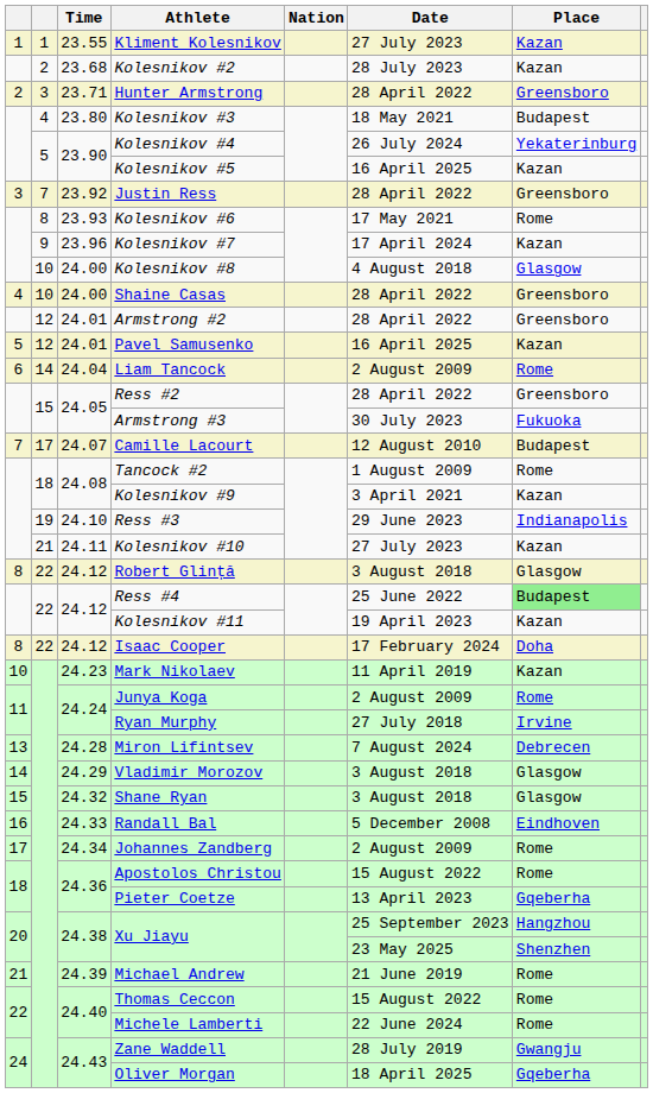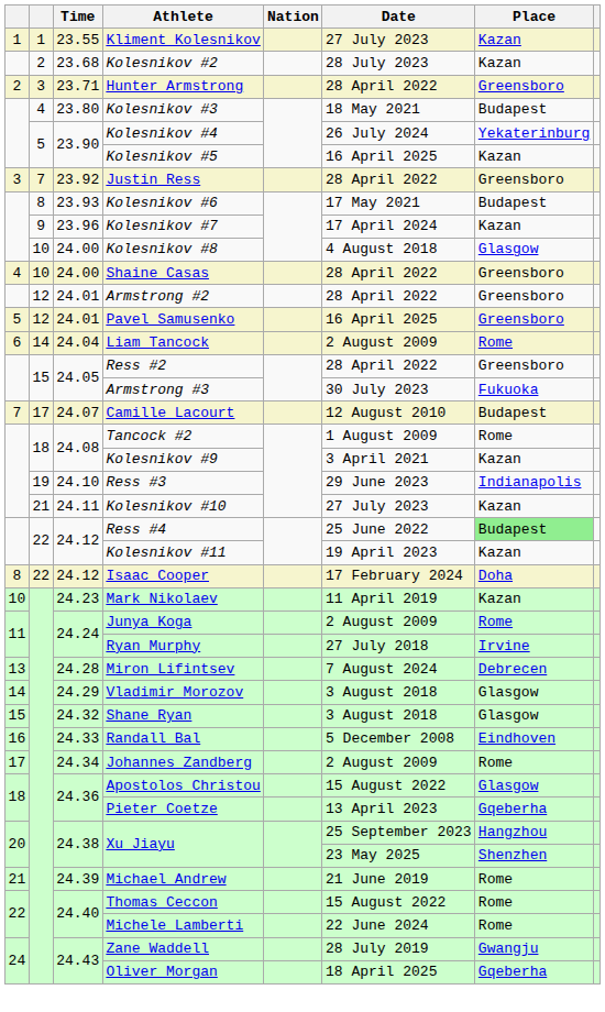 <table class="wikitable sortable">
 <tr>
 <th></th>
 <th></th>
 <th>Time</th>
 <th>Athlete</th>
 <th>Nation</th>
 <th>Date</th>
 <th>Place</th>
 <th class="unsortable"></th>
 </tr>
 <tr bgcolor=f6F5CE>
 <td align=center>1</td>
 <td align=center>1</td>
 <td>23.55</td>
 <td><a href='#'>Kliment Kolesnikov</a></td>
 <td></td>
 <td>27 July 2023</td>
 <td><a href='#'>Kazan</a></td>
 <td></td>
 </tr>
 <tr>
 <td></td>
 <td align=center>2</td>
 <td>23.68</td>
 <td><em>Kolesnikov #2</em></td>
 <td></td>
 <td>28 July 2023</td>
 <td>Kazan</td>
 <td></td>
 </tr>
 <tr bgcolor=f6F5CE>
 <td align=center>2</td>
 <td align=center>3</td>
 <td>23.71</td>
 <td><a href='#'>Hunter Armstrong</a></td>
 <td></td>
 <td>28 April 2022</td>
 <td><a href='#'>Greensboro</a></td>
 <td></td>
 </tr>
 <tr>
 <td rowspan="3"></td>
 <td align=center>4</td>
 <td>23.80</td>
 <td><em>Kolesnikov #3</em></td>
 <td rowspan="3"></td>
 <td>18 May 2021</td>
 <td>Budapest</td>
 <td></td>
 </tr>
 <tr>
 <td rowspan="2" align=center>5</td>
 <td rowspan="2">23.90</td>
 <td><em>Kolesnikov #4</em></td>
 <td>26 July 2024</td>
 <td><a href='#'>Yekaterinburg</a></td>
 <td></td>
 </tr>
 <tr>
 <td><em>Kolesnikov #5</em></td>
 <td>16 April 2025</td>
 <td>Kazan</td>
 <td></td>
 </tr>
 <tr bgcolor=f6F5CE>
 <td align=center>3</td>
 <td align=center>7</td>
 <td>23.92</td>
 <td><a href='#'>Justin Ress</a></td>
 <td></td>
 <td>28 April 2022</td>
 <td>Greensboro</td>
 <td></td>
 </tr>
 <tr>
 <td rowspan="3"></td>
 <td align=center>8</td>
 <td>23.93</td>
 <td><em>Kolesnikov #6</em></td>
 <td rowspan="3"></td>
 <td>17 May 2021</td>
-<td>Rome</td>
+<td>Budapest</td>
 <td></td>
 </tr>
 <tr>
 <td align=center>9</td>
 <td>23.96</td>
 <td><em>Kolesnikov #7</em></td>
 <td>17 April 2024</td>
 <td>Kazan</td>
 <td></td>
 </tr>
 <tr>
 <td align=center>10</td>
 <td>24.00</td>
 <td><em>Kolesnikov #8</em></td>
 <td>4 August 2018</td>
 <td><a href='#'>Glasgow</a></td>
 <td></td>
 </tr>
 <tr bgcolor=f6F5CE>
 <td align=center>4</td>
 <td align=center>10</td>
 <td>24.00</td>
 <td><a href='#'>Shaine Casas</a></td>
 <td></td>
 <td>28 April 2022</td>
 <td>Greensboro</td>
 <td></td>
 </tr>
 <tr>
 <td></td>
 <td align=center>12</td>
 <td>24.01</td>
 <td><em>Armstrong #2</em></td>
 <td></td>
 <td>28 April 2022</td>
 <td>Greensboro</td>
 <td></td>
 </tr>
 <tr bgcolor=f6F5CE>
 <td align=center>5</td>
 <td align=center>12</td>
 <td>24.01</td>
 <td><a href='#'>Pavel Samusenko</a></td>
 <td></td>
 <td>16 April 2025</td>
-<td>Kazan</td>
+<td><a href='#'>Greensboro</a></td>
 <td></td>
 </tr>
 <tr bgcolor=f6F5CE>
 <td align=center>6</td>
 <td align=center>14</td>
 <td>24.04</td>
 <td><a href='#'>Liam Tancock</a></td>
 <td></td>
 <td>2 August 2009</td>
 <td><a href='#'>Rome</a></td>
 <td></td>
 </tr>
 <tr>
 <td rowspan="2"></td>
 <td rowspan="2" align=center>15</td>
 <td rowspan="2">24.05</td>
 <td><em>Ress #2</em></td>
 <td rowspan="2"></td>
 <td>28 April 2022</td>
 <td>Greensboro</td>
 <td></td>
 </tr>
 <tr>
 <td><em>Armstrong #3</em></td>
 <td>30 July 2023</td>
 <td><a href='#'>Fukuoka</a></td>
 <td></td>
 </tr>
 <tr bgcolor=f6F5CE>
 <td align=center>7</td>
 <td align=center>17</td>
 <td>24.07</td>
 <td><a href='#'>Camille Lacourt</a></td>
 <td></td>
 <td>12 August 2010</td>
 <td>Budapest</td>
 <td></td>
 </tr>
 <tr>
 <td rowspan="4"></td>
 <td rowspan="2" align=center>18</td>
 <td rowspan="2">24.08</td>
 <td><em>Tancock #2</em></td>
 <td rowspan="4"></td>
 <td>1 August 2009</td>
 <td>Rome</td>
 <td></td>
 </tr>
 <tr>
 <td><em>Kolesnikov #9</em></td>
 <td>3 April 2021</td>
 <td>Kazan</td>
 <td></td>
 </tr>
 <tr>
 <td align=center>19</td>
 <td>24.10</td>
 <td><em>Ress #3</em></td>
 <td>29 June 2023</td>
 <td><a href='#'>Indianapolis</a></td>
 <td></td>
 </tr>
 <tr>
 <td align=center>21</td>
 <td>24.11</td>
 <td><em>Kolesnikov #10</em></td>
 <td>27 July 2023</td>
 <td>Kazan</td>
-<td></td>
-</tr>
-<tr bgcolor=f6F5CE>
-<td align=center>8</td>
-<td align=center>22</td>
-<td>24.12</td>
-<td><a href='#'>Robert Glință</a></td>
-<td></td>
-<td>3 August 2018</td>
-<td>Glasgow</td>
 <td></td>
 </tr>
 <tr>
 <td rowspan="2"></td>
 <td rowspan="2" align=center>22</td>
 <td rowspan="2">24.12</td>
 <td><em>Ress #4</em></td>
 <td rowspan="2"></td>
 <td>25 June 2022</td>
 <td style="background: lightgreen;">Budapest</td>
 <td></td>
 </tr>
 <tr>
 <td><em>Kolesnikov #11</em></td>
 <td>19 April 2023</td>
 <td>Kazan</td>
 <td></td>
 </tr>
 <tr bgcolor=f6F5CE>
 <td align=center>8</td>
 <td align=center>22</td>
 <td>24.12</td>
 <td><a href='#'>Isaac Cooper</a></td>
 <td></td>
 <td>17 February 2024</td>
 <td><a href='#'>Doha</a></td>
 <td></td>
 </tr>
 <tr bgcolor=CCFFCC>
 <td align=center>10</td>
 <td rowspan="19"></td>
 <td>24.23</td>
 <td><a href='#'>Mark Nikolaev</a></td>
 <td></td>
 <td>11 April 2019</td>
 <td>Kazan</td>
 <td></td>
 </tr>
 <tr bgcolor=CCFFCC>
 <td rowspan="2" align=center>11</td>
 <td rowspan="2">24.24</td>
 <td><a href='#'>Junya Koga</a></td>
 <td></td>
 <td>2 August 2009</td>
 <td><a href='#'>Rome</a></td>
 <td></td>
 </tr>
 <tr bgcolor=CCFFCC>
 <td><a href='#'>Ryan Murphy</a></td>
 <td></td>
 <td>27 July 2018</td>
 <td><a href='#'>Irvine</a></td>
 <td></td>
 </tr>
 <tr bgcolor=CCFFCC>
 <td align=center>13</td>
 <td>24.28</td>
 <td><a href='#'>Miron Lifintsev</a></td>
 <td></td>
 <td>7 August 2024</td>
 <td><a href='#'>Debrecen</a></td>
 <td></td>
 </tr>
 <tr bgcolor=CCFFCC>
 <td align=center>14</td>
 <td>24.29</td>
 <td><a href='#'>Vladimir Morozov</a></td>
 <td></td>
 <td>3 August 2018</td>
 <td>Glasgow</td>
 <td></td>
 </tr>
 <tr bgcolor=CCFFCC>
 <td align=center>15</td>
 <td>24.32</td>
 <td><a href='#'>Shane Ryan</a></td>
 <td></td>
 <td>3 August 2018</td>
 <td>Glasgow</td>
 <td></td>
 </tr>
 <tr bgcolor=CCFFCC>
 <td align=center>16</td>
 <td>24.33</td>
 <td><a href='#'>Randall Bal</a></td>
 <td></td>
 <td>5 December 2008</td>
 <td><a href='#'>Eindhoven</a></td>
 <td></td>
 </tr>
 <tr bgcolor=CCFFCC>
 <td align=center>17</td>
 <td>24.34</td>
 <td><a href='#'>Johannes Zandberg</a></td>
 <td></td>
 <td>2 August 2009</td>
 <td>Rome</td>
 <td></td>
 </tr>
 <tr bgcolor=CCFFCC>
 <td rowspan="2" align=center>18</td>
 <td rowspan="2">24.36</td>
 <td><a href='#'>Apostolos Christou</a></td>
 <td></td>
 <td>15 August 2022</td>
-<td>Rome</td>
+<td><a href='#'>Glasgow</a></td>
 <td></td>
 </tr>
 <tr bgcolor=CCFFCC>
 <td><a href='#'>Pieter Coetze</a></td>
 <td></td>
 <td>13 April 2023</td>
 <td><a href='#'>Gqeberha</a></td>
 <td></td>
 </tr>
 <tr bgcolor=CCFFCC>
 <td rowspan="2" align=center>20</td>
 <td rowspan="2">24.38</td>
 <td rowspan="2"><a href='#'>Xu Jiayu</a></td>
 <td rowspan="2"></td>
 <td>25 September 2023</td>
 <td><a href='#'>Hangzhou</a></td>
 <td></td>
 </tr>
 <tr bgcolor=CCFFCC>
 <td>23 May 2025</td>
 <td><a href='#'>Shenzhen</a></td>
 <td></td>
 </tr>
 <tr bgcolor=CCFFCC>
 <td align=center>21</td>
 <td>24.39</td>
 <td><a href='#'>Michael Andrew</a></td>
 <td></td>
 <td>21 June 2019</td>
 <td>Rome</td>
 <td></td>
 </tr>
 <tr bgcolor=CCFFCC>
 <td rowspan="2" align=center>22</td>
 <td rowspan="2">24.40</td>
 <td><a href='#'>Thomas Ceccon</a></td>
 <td></td>
 <td>15 August 2022</td>
 <td>Rome</td>
 <td></td>
 </tr>
 <tr bgcolor=CCFFCC>
 <td><a href='#'>Michele Lamberti</a></td>
 <td></td>
 <td>22 June 2024</td>
 <td>Rome</td>
 <td></td>
 </tr>
 <tr bgcolor=CCFFCC>
 <td rowspan="2" align=center>24</td>
 <td rowspan="2">24.43</td>
 <td><a href='#'>Zane Waddell</a></td>
 <td></td>
 <td>28 July 2019</td>
 <td><a href='#'>Gwangju</a></td>
 <td></td>
 </tr>
 <tr bgcolor=CCFFCC>
 <td><a href='#'>Oliver Morgan</a></td>
 <td></td>
 <td>18 April 2025</td>
 <td><a href='#'>Gqeberha</a></td>
 <td></td>
 </tr>
 </table>
